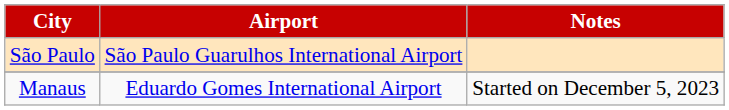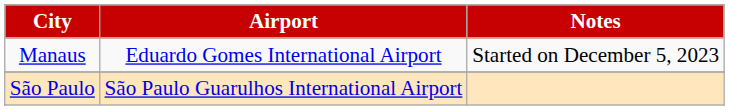 <table Class="wikitable" style= "text-align:center; margin: 1em auto;">
 <tr>
 <th style="background:#c70101; color:white;">City</th>
 <th style="background:#c70101; color:white;">Airport</th>
 <th style="background:#c70101; color:white;">Notes</th>
 </tr>
+<tr>
+<td><a href='#'>Manaus</a></td>
+<td><a href='#'>Eduardo Gomes International Airport</a></td>
+<td>Started on December 5, 2023</td>
+</tr>
+<tr>
+</tr>
 <tr style="background-color:#FFE6BD">
 <td><a href='#'>São Paulo</a></td>
 <td><a href='#'>São Paulo Guarulhos International Airport</a></td>
 <td></td>
 </tr>
-<tr>
-</tr>
-<tr>
-<td><a href='#'>Manaus</a></td>
-<td><a href='#'>Eduardo Gomes International Airport</a></td>
-<td>Started on December 5, 2023</td>
-</tr>
 </table>
